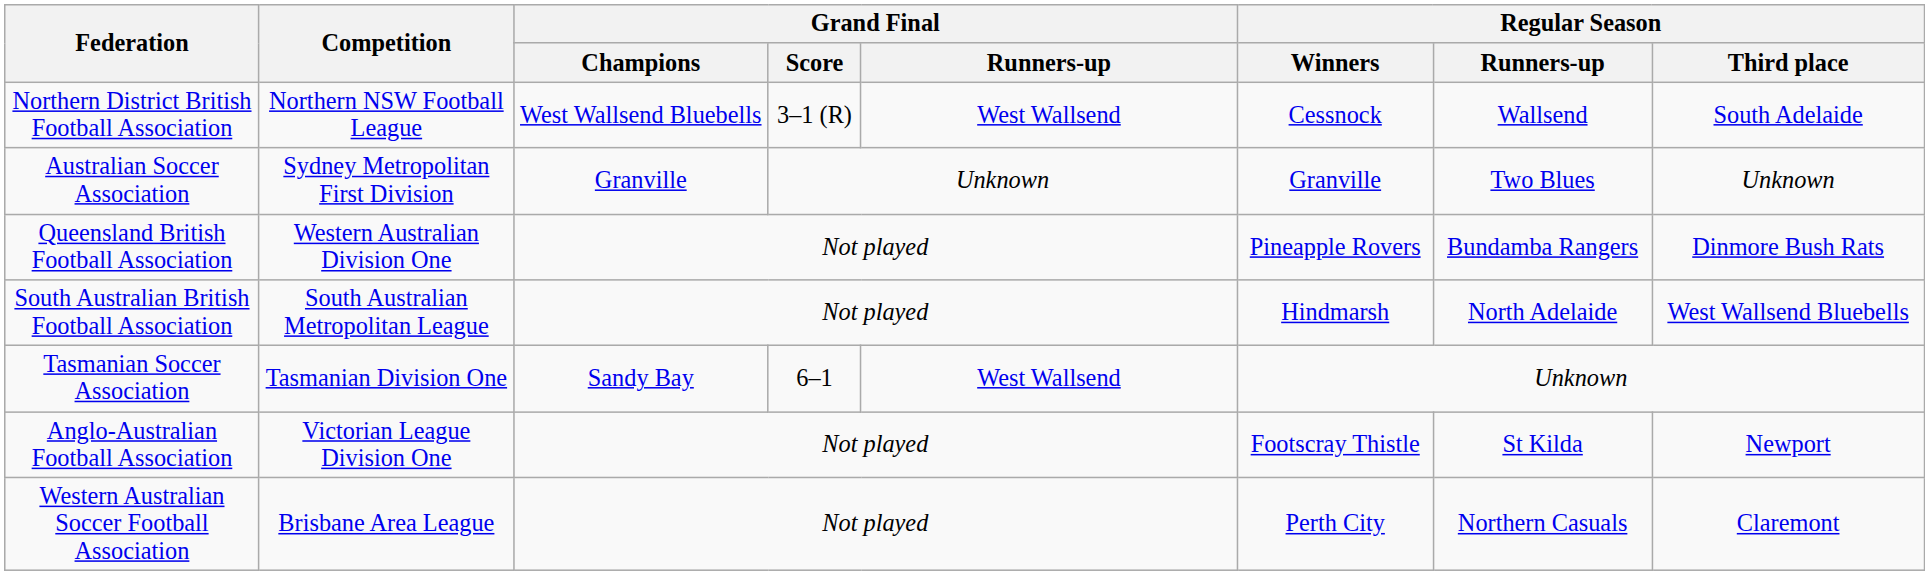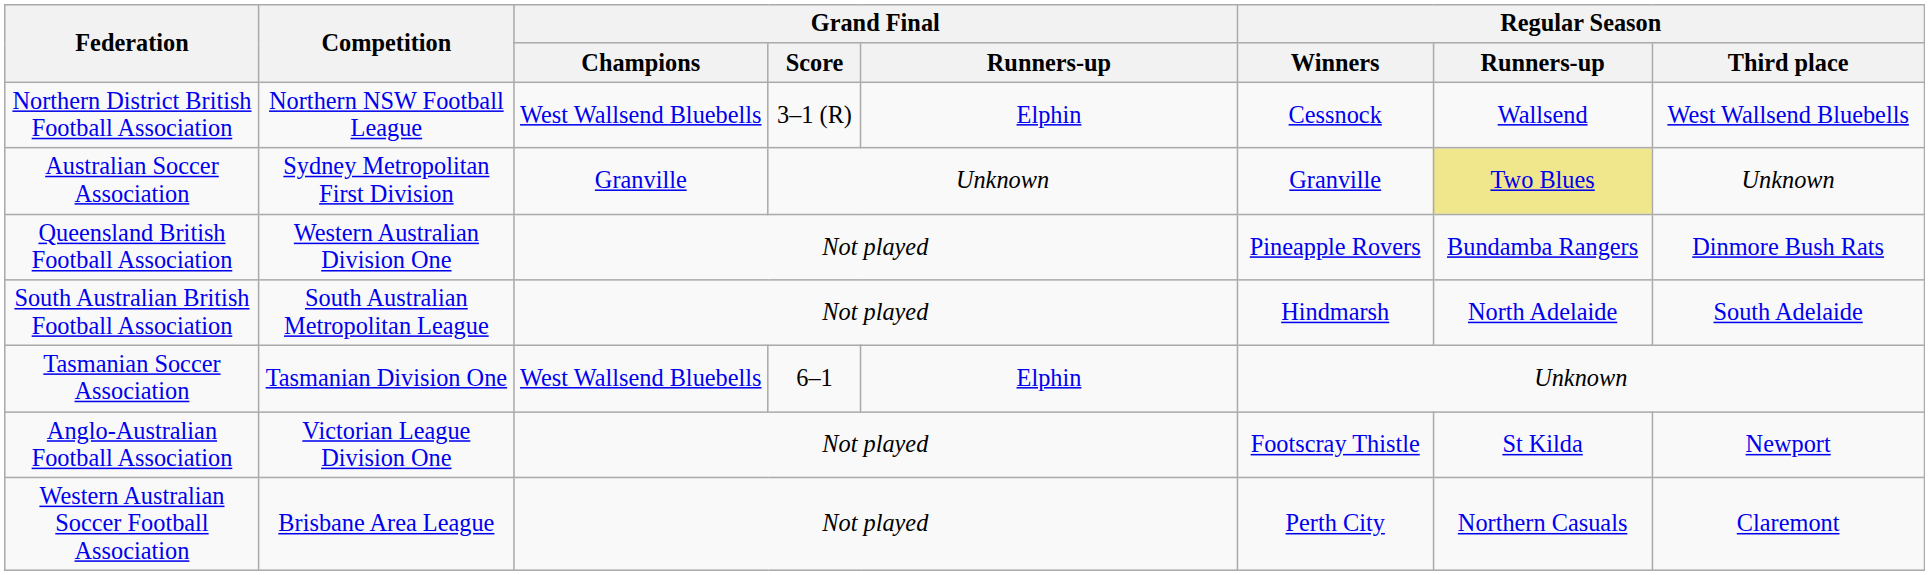 <table class="wikitable" width="100%">
 <tr>
 <th rowspan="2" style="width:10em">Federation</th>
 <th rowspan="2" style="width:10em">Competition</th>
 <th colspan="3" scope="col">Grand Final</th>
 <th colspan="3">Regular Season</th>
 </tr>
 <tr>
 <th style="width:10em">Champions</th>
 <th>Score</th>
 <th style="width:15em">Runners-up</th>
 <th>Winners</th>
 <th>Runners-up</th>
 <th>Third place</th>
 </tr>
 <tr>
 <td align="center"><a href='#'>Northern District British Football Association</a></td>
 <td align="center"><a href='#'>Northern NSW Football League</a></td>
 <td align="center"><a href='#'>West Wallsend Bluebells</a></td>
 <td align="center">3–1 (R)</td>
-<td align="center"><a href='#'>West Wallsend</a></td>
+<td align="center"><a href='#'>Elphin</a></td>
 <td align="center"><a href='#'>Cessnock</a></td>
 <td align="center"><a href='#'>Wallsend</a></td>
-<td align="center"><a href='#'>South Adelaide</a></td>
+<td align="center"><a href='#'>West Wallsend Bluebells</a></td>
 </tr>
 <tr>
 <td align="center"><a href='#'>Australian Soccer Association</a></td>
 <td align="center"><a href='#'>Sydney Metropolitan First Division</a></td>
 <td align="center"><a href='#'>Granville</a></td>
 <td colspan="2" align="center"><em>Unknown</em></td>
 <td align="center"><a href='#'>Granville</a></td>
-<td align="center"><a href='#'>Two Blues</a></td>
+<td align="center" style="background: khaki;"><a href='#'>Two Blues</a></td>
 <td align="center"><em>Unknown</em></td>
 </tr>
 <tr>
 <td align="center"><a href='#'>Queensland British Football Association</a></td>
 <td align="center"><a href='#'>Western Australian Division One</a></td>
 <td colspan="3" align="center"><em>Not played</em></td>
 <td align="center"><a href='#'>Pineapple Rovers</a></td>
 <td align="center"><a href='#'>Bundamba Rangers</a></td>
 <td align="center"><a href='#'>Dinmore Bush Rats</a></td>
 </tr>
 <tr>
 <td align="center"><a href='#'>South Australian British Football Association</a></td>
 <td align="center"><a href='#'>South Australian Metropolitan League</a></td>
 <td colspan="3" align="center"><em>Not played</em></td>
 <td align="center"><a href='#'>Hindmarsh</a></td>
 <td align="center"><a href='#'>North Adelaide</a></td>
-<td align="center"><a href='#'>West Wallsend Bluebells</a></td>
+<td align="center"><a href='#'>South Adelaide</a></td>
 </tr>
 <tr>
 <td align="center"><a href='#'>Tasmanian Soccer Association</a></td>
 <td align="center"><a href='#'>Tasmanian Division One</a></td>
-<td align="center"><a href='#'>Sandy Bay</a></td>
+<td align="center"><a href='#'>West Wallsend Bluebells</a></td>
 <td align="center">6–1</td>
-<td align="center"><a href='#'>West Wallsend</a></td>
+<td align="center"><a href='#'>Elphin</a></td>
 <td colspan="3" align="center"><em>Unknown</em></td>
 </tr>
 <tr>
 <td align="center"><a href='#'>Anglo-Australian Football Association</a></td>
 <td align="center"><a href='#'>Victorian League Division One</a></td>
 <td colspan="3" align="center"><em>Not played</em></td>
 <td align="center"><a href='#'>Footscray Thistle</a></td>
 <td align="center"><a href='#'>St Kilda</a></td>
 <td align="center"><a href='#'>Newport</a></td>
 </tr>
 <tr>
 <td align="center"><a href='#'>Western Australian Soccer Football Association</a></td>
 <td align="center"><a href='#'>Brisbane Area League</a></td>
 <td colspan="3" align="center"><em>Not played</em></td>
 <td align="center"><a href='#'>Perth City</a></td>
 <td align="center"><a href='#'>Northern Casuals</a></td>
 <td align="center"><a href='#'>Claremont</a></td>
 </tr>
 </table>
